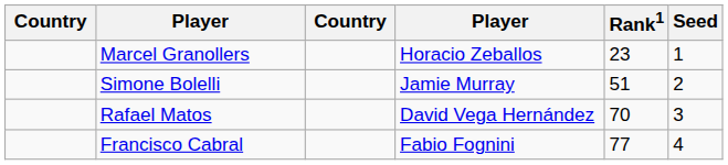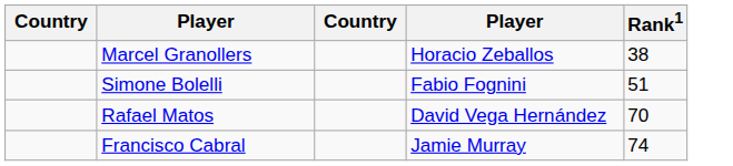 <table class="sortable wikitable">
 <tr>
 <th width="70">Country</th>
 <th width="175">Player</th>
 <th width="70">Country</th>
 <th width="175">Player</th>
 <th>Rank<sup>1</sup></th>
-<th>Seed</th>
 </tr>
 <tr>
 <td></td>
 <td><a href='#'>Marcel Granollers</a></td>
 <td></td>
 <td><a href='#'>Horacio Zeballos</a></td>
-<td>23</td>
-<td>1</td>
+<td>38</td>
 </tr>
 <tr>
 <td></td>
 <td><a href='#'>Simone Bolelli</a></td>
 <td></td>
-<td><a href='#'>Jamie Murray</a></td>
+<td><a href='#'>Fabio Fognini</a></td>
 <td>51</td>
-<td>2</td>
 </tr>
 <tr>
 <td></td>
 <td><a href='#'>Rafael Matos</a></td>
 <td></td>
 <td><a href='#'>David Vega Hernández</a></td>
 <td>70</td>
-<td>3</td>
 </tr>
 <tr>
 <td></td>
 <td><a href='#'>Francisco Cabral</a></td>
 <td></td>
-<td><a href='#'>Fabio Fognini</a></td>
-<td>77</td>
-<td>4</td>
+<td><a href='#'>Jamie Murray</a></td>
+<td>74</td>
 </tr>
 </table>
